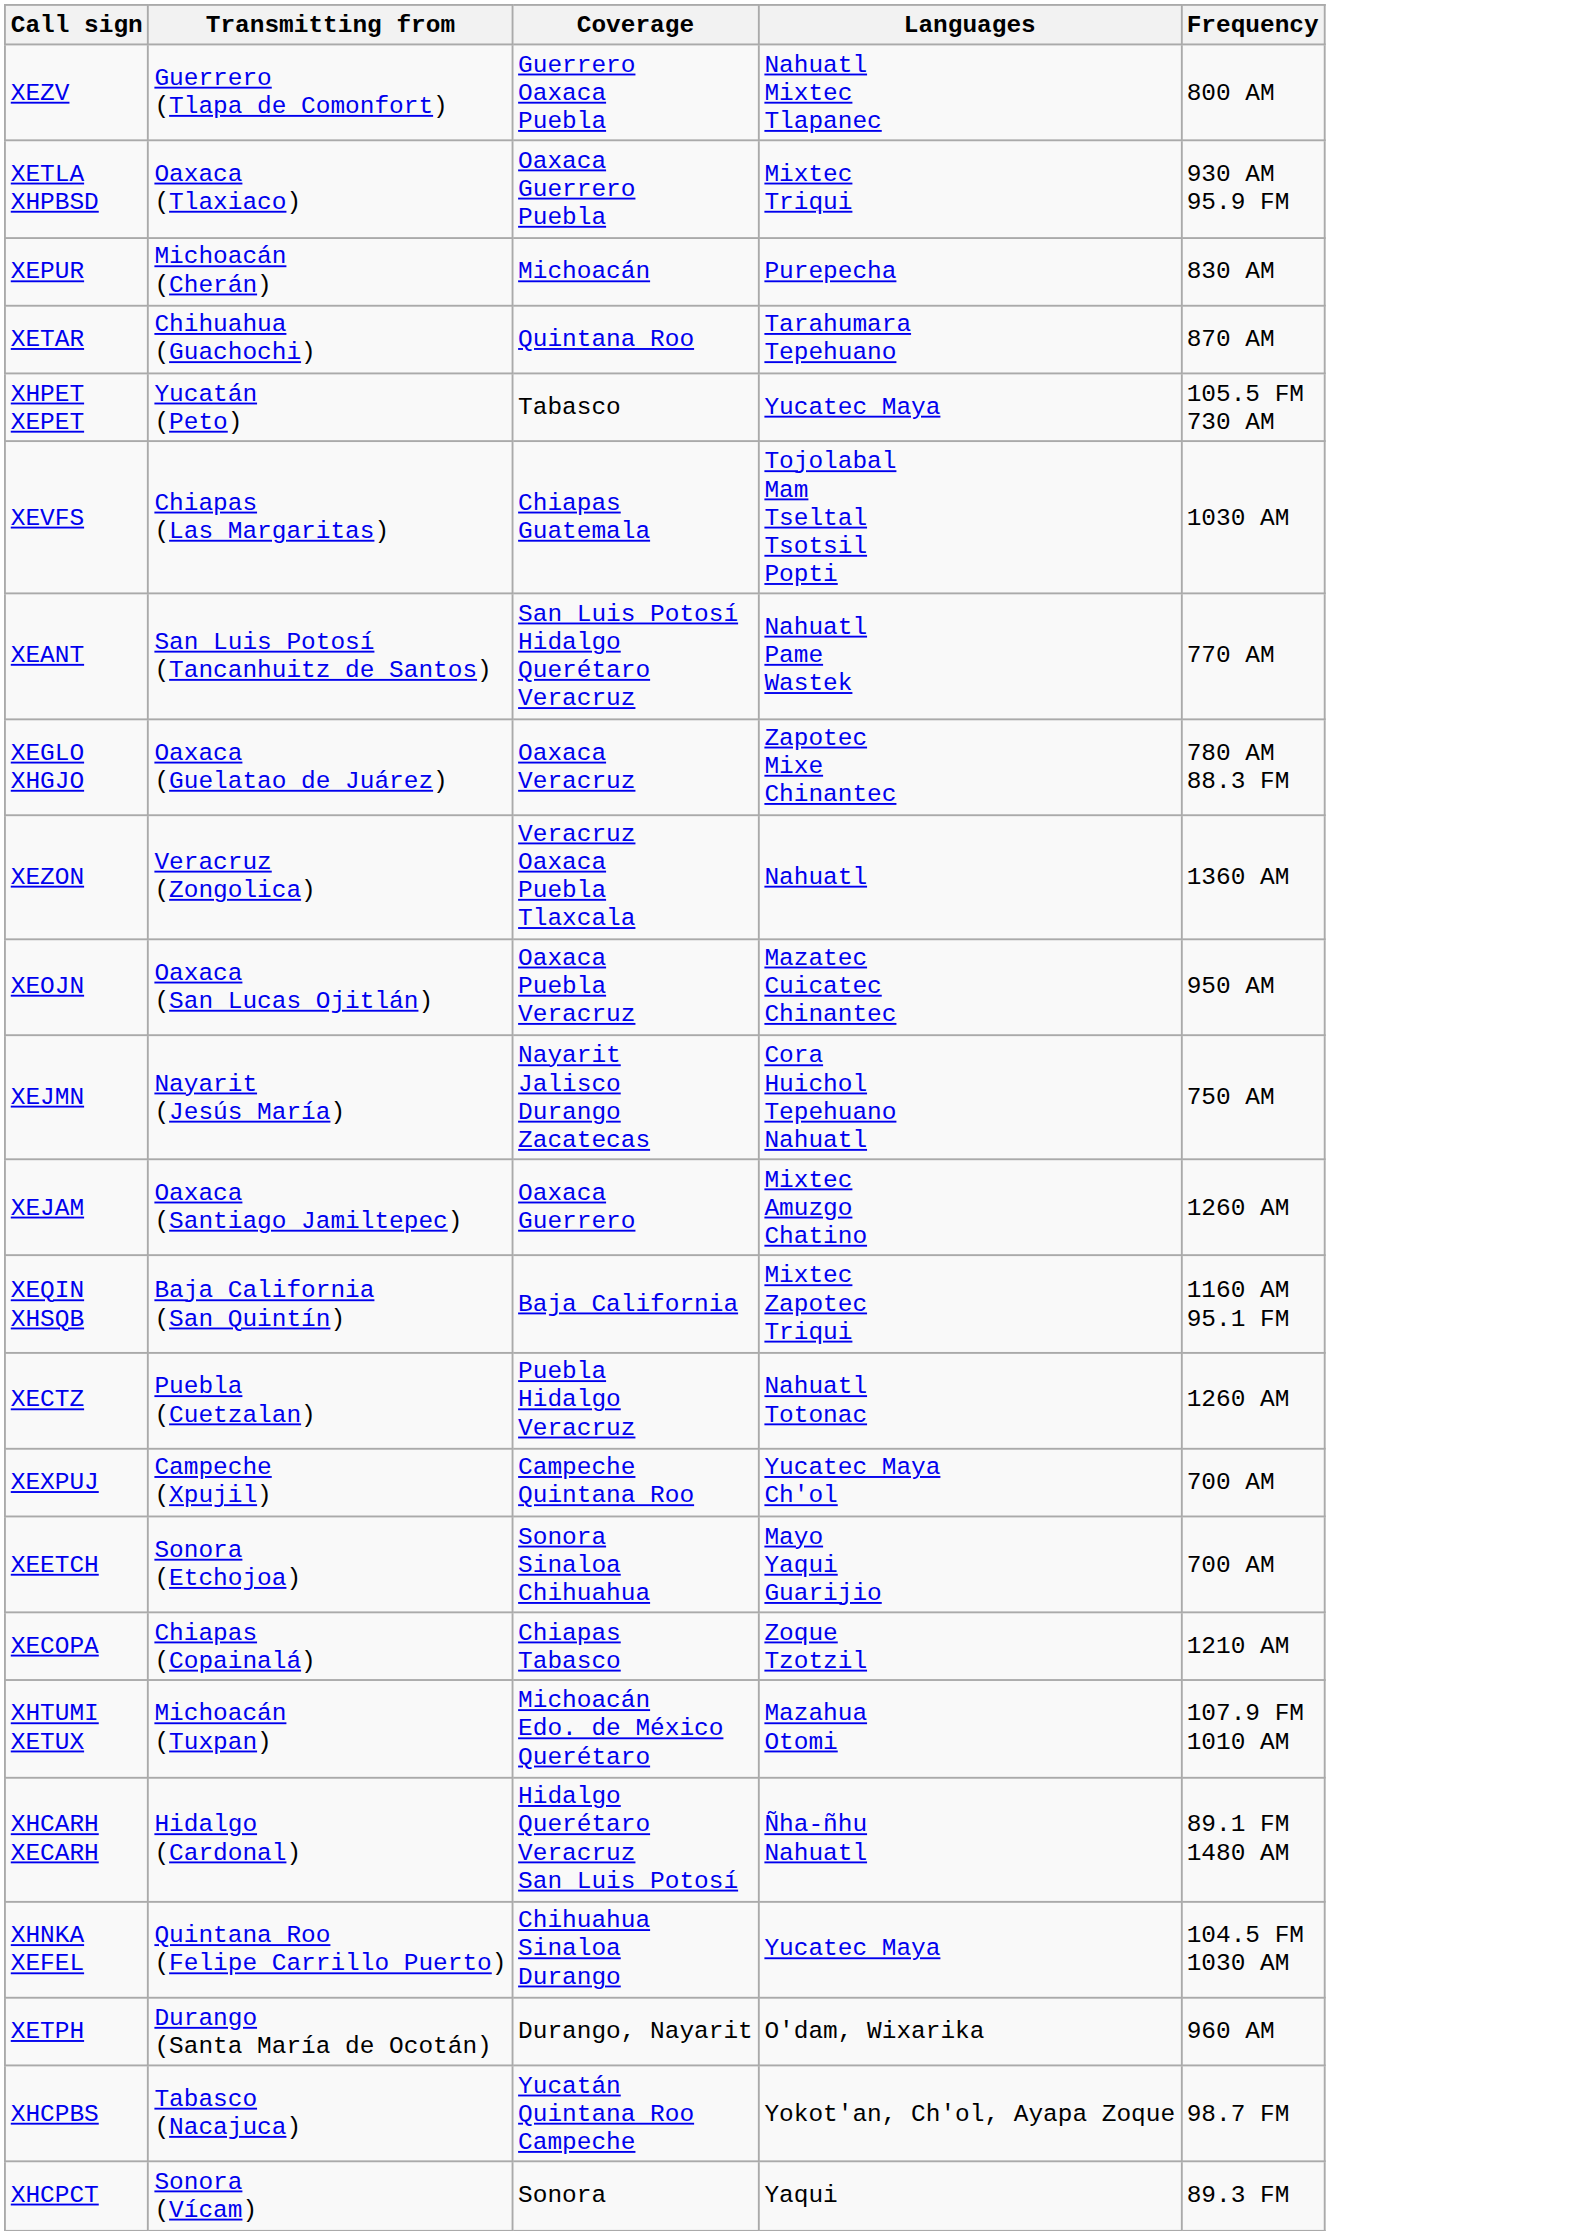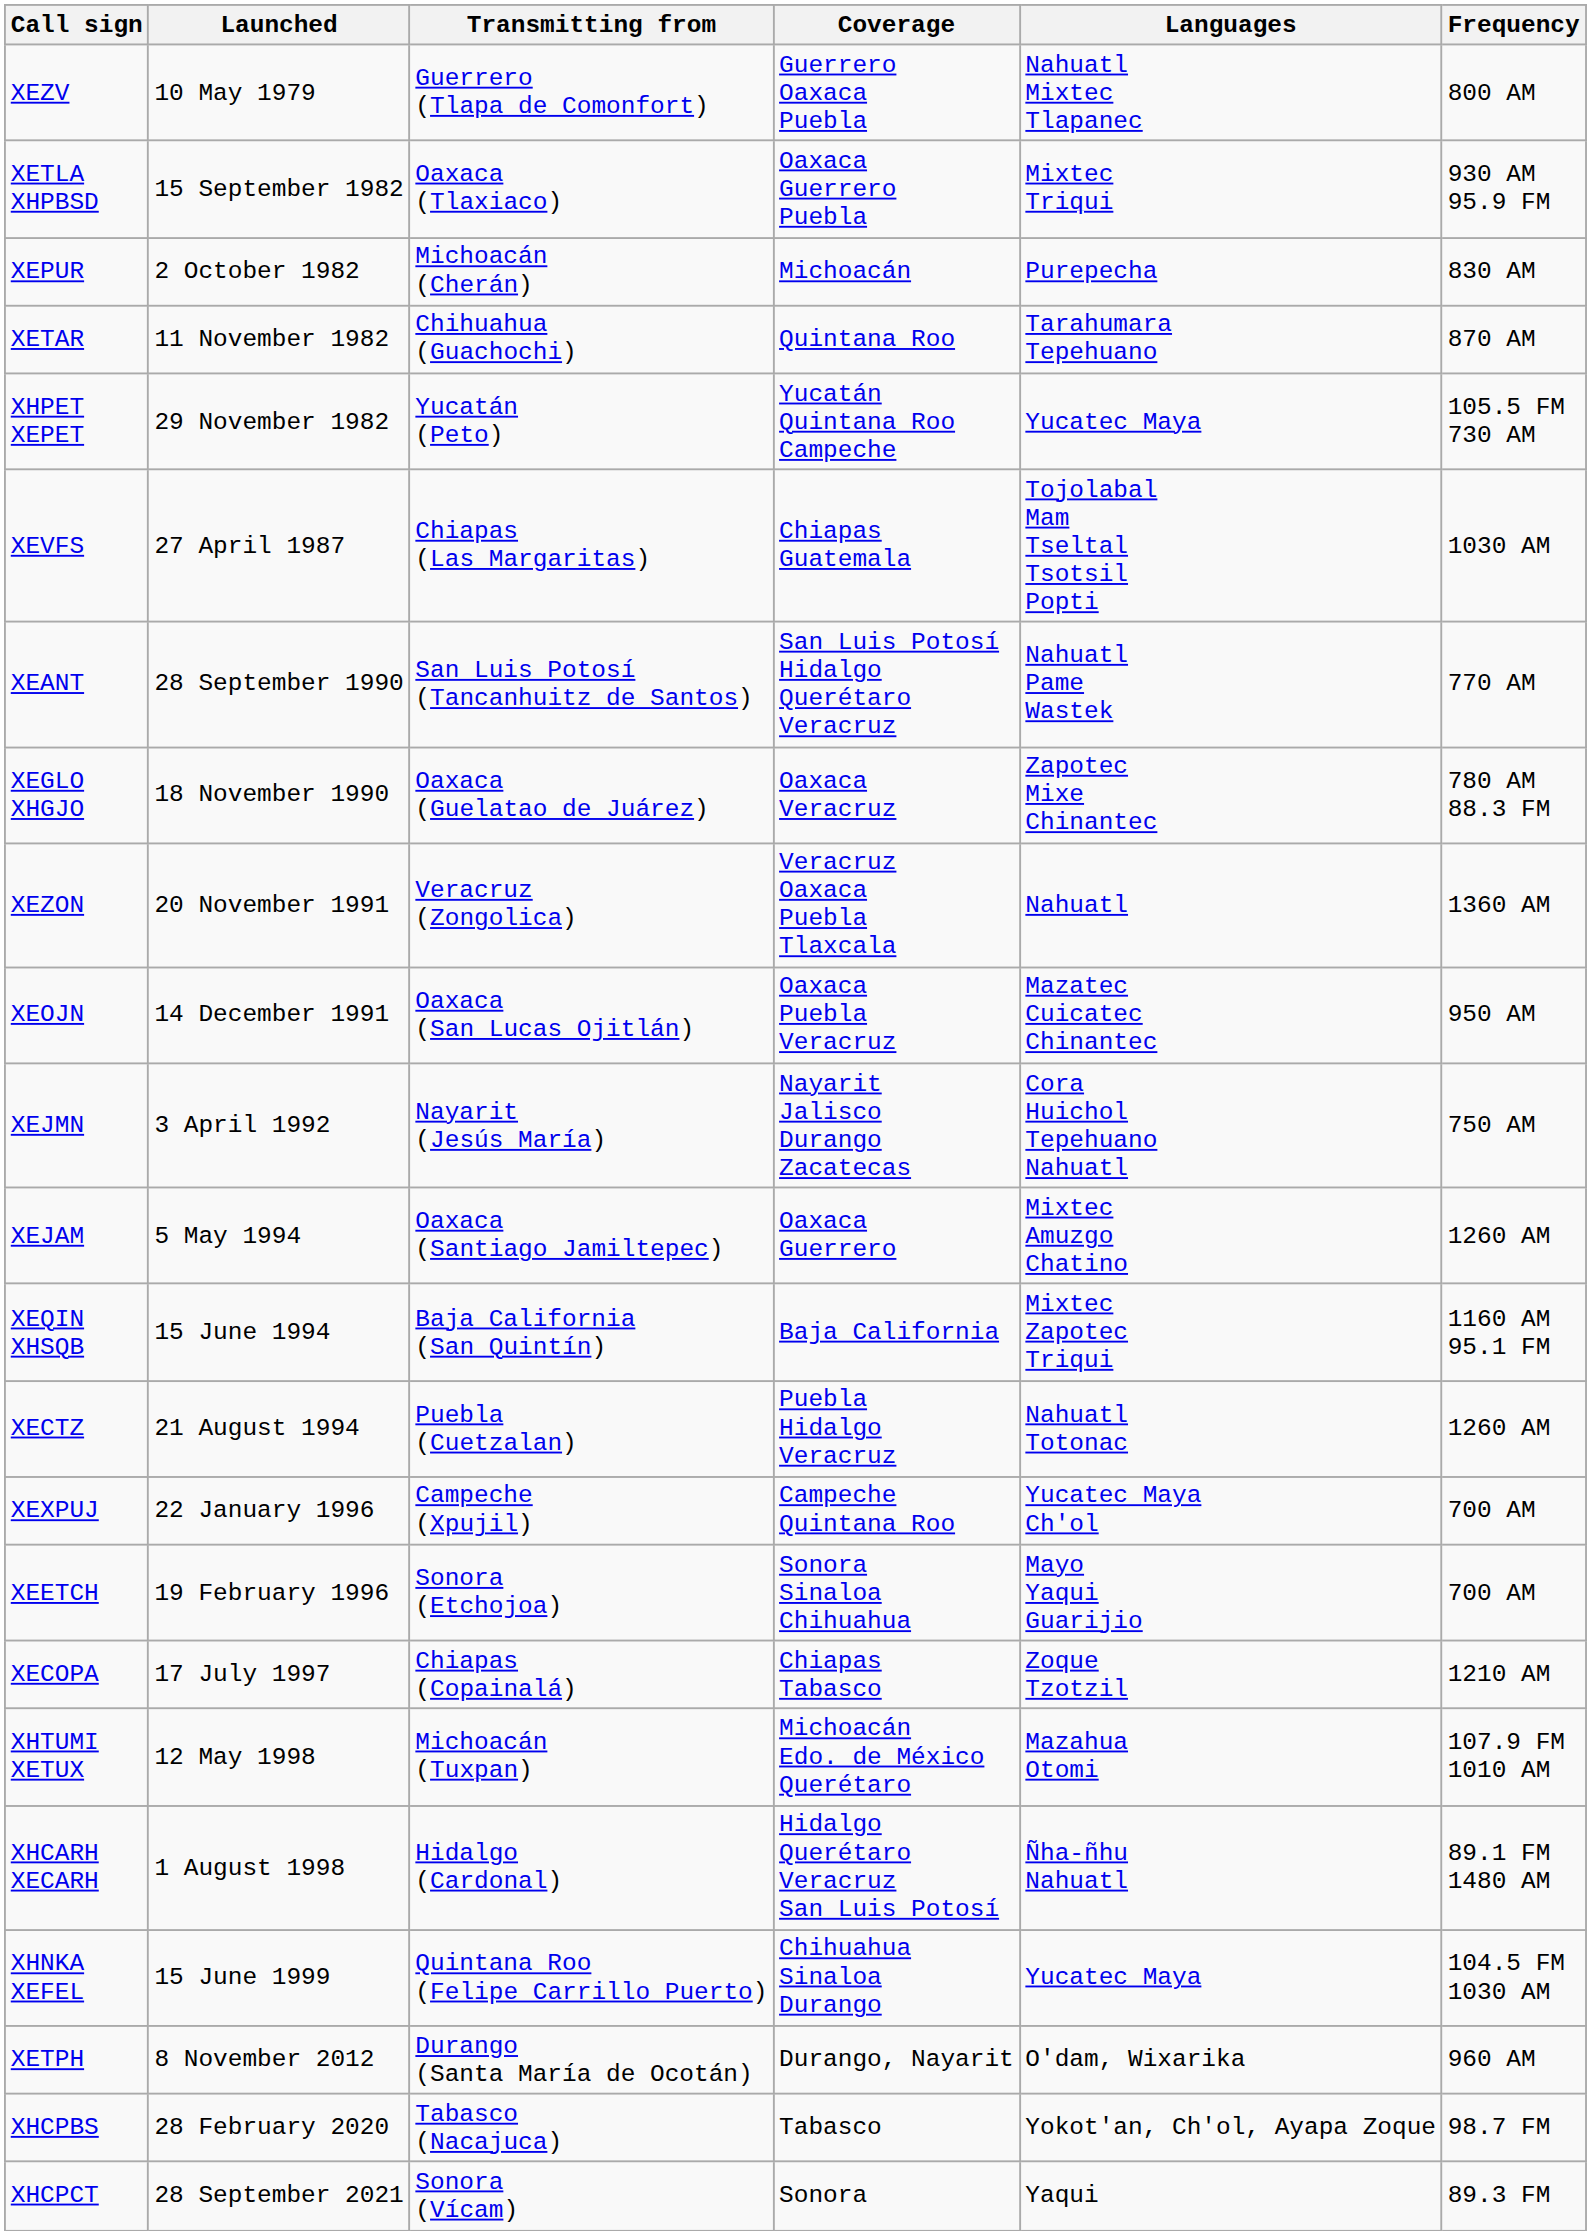 <table border="0" class="wikitable sortable">
 <tr>
 <th>Call sign</th>
+<th>Launched</th>
 <th>Transmitting from</th>
 <th>Coverage</th>
 <th>Languages</th>
 <th>Frequency</th>
 </tr>
 <tr>
 <td><a href='#'>XEZV</a></td>
+<td>10 May 1979</td>
 <td><a href='#'>Guerrero</a><br>(<a href='#'>Tlapa de Comonfort</a>)</td>
 <td><a href='#'>Guerrero</a><br> <a href='#'>Oaxaca</a><br><a href='#'>Puebla</a></td>
 <td><a href='#'>Nahuatl</a><br><a href='#'>Mixtec</a><br><a href='#'>Tlapanec</a></td>
 <td>800 AM</td>
 </tr>
 <tr>
 <td><a href='#'>XETLA<br>XHPBSD</a></td>
+<td>15 September 1982</td>
 <td><a href='#'>Oaxaca</a><br> (<a href='#'>Tlaxiaco</a>)</td>
 <td><a href='#'>Oaxaca</a><br><a href='#'>Guerrero</a><br><a href='#'>Puebla</a></td>
 <td><a href='#'>Mixtec</a><br><a href='#'>Triqui</a></td>
 <td>930 AM<br>95.9 FM</td>
 </tr>
 <tr>
 <td><a href='#'>XEPUR</a></td>
+<td>2 October 1982</td>
 <td><a href='#'>Michoacán</a><br> (<a href='#'>Cherán</a>)</td>
 <td><a href='#'>Michoacán</a></td>
 <td><a href='#'>Purepecha</a></td>
 <td>830 AM</td>
 </tr>
 <tr>
 <td><a href='#'>XETAR</a></td>
+<td>11 November 1982</td>
 <td><a href='#'>Chihuahua</a><br> (<a href='#'>Guachochi</a>)</td>
 <td><a href='#'>Quintana Roo</a></td>
 <td><a href='#'>Tarahumara</a><br><a href='#'>Tepehuano</a></td>
 <td>870 AM</td>
 </tr>
 <tr>
 <td><a href='#'>XHPET<br>XEPET</a></td>
+<td>29 November 1982</td>
 <td><a href='#'>Yucatán</a><br> (<a href='#'>Peto</a>)</td>
-<td>Tabasco</td>
+<td><a href='#'>Yucatán</a><br><a href='#'>Quintana Roo</a><br><a href='#'>Campeche</a></td>
 <td><a href='#'>Yucatec Maya</a></td>
 <td>105.5 FM<br>730 AM</td>
 </tr>
 <tr>
 <td><a href='#'>XEVFS</a></td>
+<td>27 April 1987</td>
 <td><a href='#'>Chiapas</a> <br>(<a href='#'>Las Margaritas</a>)</td>
 <td><a href='#'>Chiapas</a><br><a href='#'>Guatemala</a></td>
 <td><a href='#'>Tojolabal</a><br><a href='#'>Mam</a><br><a href='#'>Tseltal</a><br><a href='#'>Tsotsil</a><br><a href='#'>Popti</a></td>
 <td>1030 AM</td>
 </tr>
 <tr>
 <td><a href='#'>XEANT</a></td>
+<td>28 September 1990</td>
 <td><a href='#'>San Luis Potosí</a><br> (<a href='#'>Tancanhuitz de Santos</a>)</td>
 <td><a href='#'>San Luis Potosí</a><br><a href='#'>Hidalgo</a> <br><a href='#'>Querétaro</a><br><a href='#'>Veracruz</a></td>
 <td><a href='#'>Nahuatl</a><br><a href='#'>Pame</a><br><a href='#'>Wastek</a></td>
 <td>770 AM</td>
 </tr>
 <tr>
 <td><a href='#'>XEGLO<br>XHGJO</a></td>
+<td>18 November 1990</td>
 <td><a href='#'>Oaxaca</a><br> (<a href='#'>Guelatao de Juárez</a>)</td>
 <td><a href='#'>Oaxaca</a><br><a href='#'>Veracruz</a></td>
 <td><a href='#'>Zapotec</a><br><a href='#'>Mixe</a><br><a href='#'>Chinantec</a></td>
 <td>780 AM<br>88.3 FM</td>
 </tr>
 <tr>
 <td><a href='#'>XEZON</a></td>
+<td>20 November 1991</td>
 <td><a href='#'>Veracruz</a><br> (<a href='#'>Zongolica</a>)</td>
 <td><a href='#'>Veracruz</a><br><a href='#'>Oaxaca</a><br><a href='#'>Puebla</a><br><a href='#'>Tlaxcala</a></td>
 <td><a href='#'>Nahuatl</a></td>
 <td>1360 AM</td>
 </tr>
 <tr>
 <td><a href='#'>XEOJN</a></td>
+<td>14 December 1991</td>
 <td><a href='#'>Oaxaca</a><br> (<a href='#'>San Lucas Ojitlán</a>)</td>
 <td><a href='#'>Oaxaca</a><br><a href='#'>Puebla</a><br><a href='#'>Veracruz</a></td>
 <td><a href='#'>Mazatec</a><br><a href='#'>Cuicatec</a><br> <a href='#'>Chinantec</a></td>
 <td>950 AM</td>
 </tr>
 <tr>
 <td><a href='#'>XEJMN</a></td>
+<td>3 April 1992</td>
 <td><a href='#'>Nayarit</a> <br>(<a href='#'>Jesús María</a>)</td>
 <td><a href='#'>Nayarit</a><br> <a href='#'>Jalisco</a><br> <a href='#'>Durango</a><br> <a href='#'>Zacatecas</a></td>
 <td><a href='#'>Cora</a><br> <a href='#'>Huichol</a><br> <a href='#'>Tepehuano</a><br> <a href='#'>Nahuatl</a></td>
 <td>750 AM</td>
 </tr>
 <tr>
 <td><a href='#'>XEJAM</a></td>
+<td>5 May 1994</td>
 <td><a href='#'>Oaxaca</a><br> (<a href='#'>Santiago Jamiltepec</a>)</td>
 <td><a href='#'>Oaxaca</a><br> <a href='#'>Guerrero</a></td>
 <td><a href='#'>Mixtec</a><br> <a href='#'>Amuzgo</a><br> <a href='#'>Chatino</a></td>
 <td>1260 AM</td>
 </tr>
 <tr>
 <td><a href='#'>XEQIN<br>XHSQB</a></td>
+<td>15 June 1994</td>
 <td><a href='#'>Baja California</a><br> (<a href='#'>San Quintín</a>)</td>
 <td><a href='#'>Baja California</a></td>
 <td><a href='#'>Mixtec</a><br> <a href='#'>Zapotec</a><br> <a href='#'>Triqui</a></td>
 <td>1160 AM<br>95.1 FM</td>
 </tr>
 <tr>
 <td><a href='#'>XECTZ</a></td>
+<td>21 August 1994</td>
 <td><a href='#'>Puebla</a><br> (<a href='#'>Cuetzalan</a>)</td>
 <td><a href='#'>Puebla</a><br> <a href='#'>Hidalgo</a><br> <a href='#'>Veracruz</a></td>
 <td><a href='#'>Nahuatl</a><br>  <a href='#'>Totonac</a></td>
 <td>1260 AM</td>
 </tr>
 <tr>
 <td><a href='#'>XEXPUJ</a></td>
+<td>22 January 1996</td>
 <td><a href='#'>Campeche</a><br>(<a href='#'>Xpujil</a>)</td>
 <td><a href='#'>Campeche</a><br> <a href='#'>Quintana Roo</a></td>
 <td><a href='#'>Yucatec Maya</a><br>  <a href='#'>Ch'ol</a></td>
 <td>700 AM</td>
 </tr>
 <tr>
 <td><a href='#'>XEETCH</a></td>
+<td>19 February 1996</td>
 <td><a href='#'>Sonora</a><br> (<a href='#'>Etchojoa</a>)</td>
 <td><a href='#'>Sonora</a><br> <a href='#'>Sinaloa</a><br> <a href='#'>Chihuahua</a></td>
 <td><a href='#'>Mayo</a><br> <a href='#'>Yaqui</a><br> <a href='#'>Guarijio</a></td>
 <td>700 AM</td>
 </tr>
 <tr>
 <td><a href='#'>XECOPA</a></td>
+<td>17 July 1997</td>
 <td><a href='#'>Chiapas</a><br>(<a href='#'>Copainalá</a>)</td>
 <td><a href='#'>Chiapas</a><br> <a href='#'>Tabasco</a></td>
 <td><a href='#'>Zoque</a><br> <a href='#'>Tzotzil</a></td>
 <td>1210 AM</td>
 </tr>
 <tr>
 <td><a href='#'>XHTUMI<br>XETUX</a></td>
+<td>12 May 1998</td>
 <td><a href='#'>Michoacán</a> <br>(<a href='#'>Tuxpan</a>)</td>
 <td><a href='#'>Michoacán</a><br> <a href='#'>Edo. de México</a><br> <a href='#'>Querétaro</a></td>
 <td><a href='#'>Mazahua</a><br> <a href='#'>Otomi</a></td>
 <td>107.9 FM<br>1010 AM</td>
 </tr>
 <tr>
 <td><a href='#'>XHCARH<br>XECARH</a></td>
+<td>1 August 1998</td>
 <td><a href='#'>Hidalgo</a><br> (<a href='#'>Cardonal</a>)</td>
 <td><a href='#'>Hidalgo</a><br> <a href='#'>Querétaro</a><br> <a href='#'>Veracruz</a><br> <a href='#'>San Luis Potosí</a></td>
 <td><a href='#'>Ñha-ñhu</a><br> <a href='#'>Nahuatl</a></td>
 <td>89.1 FM<br>1480 AM</td>
 </tr>
 <tr>
 <td><a href='#'>XHNKA<br>XEFEL</a></td>
+<td>15 June 1999</td>
 <td><a href='#'>Quintana Roo</a><br> (<a href='#'>Felipe Carrillo Puerto</a>)</td>
 <td><a href='#'>Chihuahua</a><br><a href='#'>Sinaloa</a><br><a href='#'>Durango</a></td>
 <td><a href='#'>Yucatec Maya</a></td>
 <td>104.5 FM<br>1030 AM</td>
 </tr>
 <tr>
 <td><a href='#'>XETPH</a></td>
+<td>8 November 2012</td>
 <td><a href='#'>Durango</a><br> (Santa María de Ocotán)</td>
 <td>Durango, Nayarit</td>
 <td>O'dam, Wixarika</td>
 <td>960 AM</td>
 </tr>
 <tr>
 <td><a href='#'>XHCPBS</a></td>
+<td>28 February 2020</td>
 <td><a href='#'>Tabasco</a><br> (<a href='#'>Nacajuca</a>)</td>
-<td><a href='#'>Yucatán</a><br><a href='#'>Quintana Roo</a><br><a href='#'>Campeche</a></td>
+<td>Tabasco</td>
 <td>Yokot'an, Ch'ol, Ayapa Zoque</td>
 <td>98.7 FM</td>
 </tr>
 <tr>
 <td><a href='#'>XHCPCT</a></td>
+<td>28 September 2021</td>
 <td><a href='#'>Sonora</a><br> (<a href='#'>Vícam</a>)</td>
 <td>Sonora</td>
 <td>Yaqui</td>
 <td>89.3 FM</td>
 </tr>
 </table>
